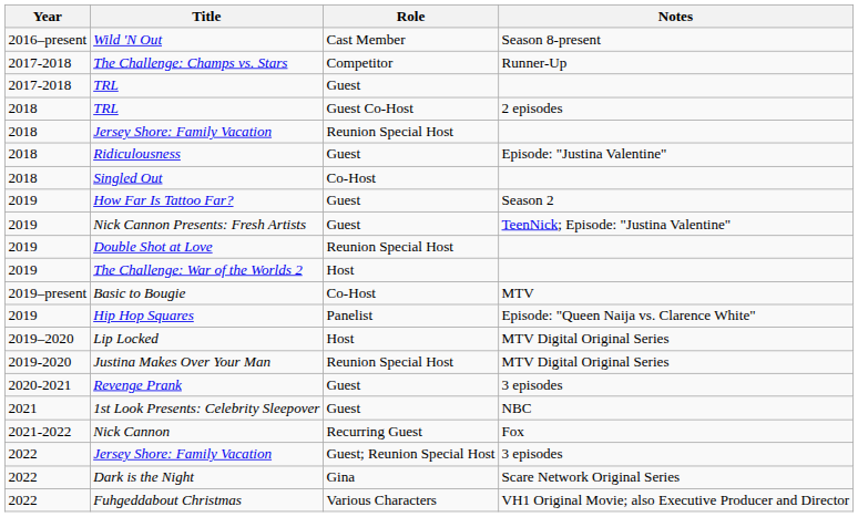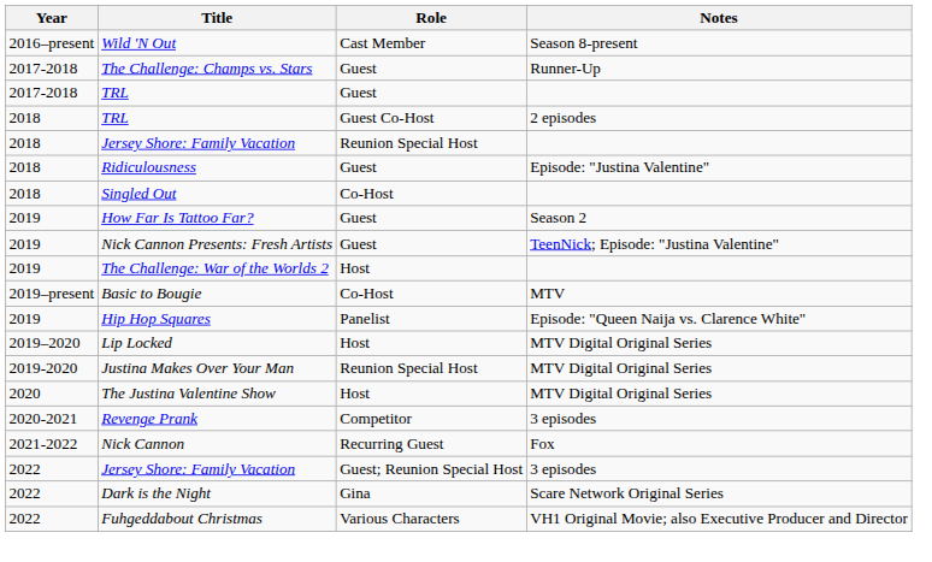 <table class="wikitable sortable">
 <tr>
 <th>Year</th>
 <th>Title</th>
 <th>Role</th>
 <th class="unsortable">Notes</th>
 </tr>
 <tr>
 <td>2016–present</td>
 <td><em><a href='#'>Wild 'N Out</a></em></td>
 <td>Cast Member</td>
 <td>Season 8-present</td>
 </tr>
 <tr>
 <td>2017-2018</td>
 <td><em><a href='#'>The Challenge: Champs vs. Stars</a></em></td>
-<td>Competitor</td>
+<td>Guest</td>
 <td>Runner-Up</td>
 </tr>
 <tr>
 <td>2017-2018</td>
 <td><a href='#'><em>TRL</em></a></td>
 <td>Guest</td>
 <td></td>
 </tr>
 <tr>
 <td>2018</td>
 <td><a href='#'><em>TRL</em></a></td>
 <td>Guest Co-Host</td>
 <td>2 episodes</td>
 </tr>
 <tr>
 <td>2018</td>
 <td><em><a href='#'>Jersey Shore: Family Vacation</a></em></td>
 <td>Reunion Special Host</td>
 <td></td>
 </tr>
 <tr>
 <td>2018</td>
 <td><a href='#'><em>Ridiculousness</em></a></td>
 <td>Guest</td>
 <td>Episode: "Justina Valentine"</td>
 </tr>
 <tr>
 <td>2018</td>
 <td><em><a href='#'>Singled Out</a></em></td>
 <td>Co-Host</td>
 <td></td>
 </tr>
 <tr>
 <td>2019</td>
 <td><em><a href='#'>How Far Is Tattoo Far?</a></em></td>
 <td>Guest</td>
 <td>Season 2</td>
 </tr>
 <tr>
 <td>2019</td>
 <td><em>Nick Cannon Presents: Fresh Artists</em></td>
 <td>Guest</td>
 <td><a href='#'>TeenNick</a>; Episode: "Justina Valentine"</td>
 </tr>
 <tr>
 <td>2019</td>
-<td><em><a href='#'>Double Shot at Love</a></em></td>
-<td>Reunion Special Host</td>
-<td></td>
-</tr>
-<tr>
-<td>2019</td>
 <td><em><a href='#'>The Challenge: War of the Worlds 2</a></em></td>
 <td>Host</td>
 <td></td>
 </tr>
 <tr>
 <td>2019–present</td>
 <td><em>Basic to Bougie</em></td>
 <td>Co-Host</td>
 <td>MTV</td>
 </tr>
 <tr>
 <td>2019</td>
 <td><em><a href='#'>Hip Hop Squares</a></em></td>
 <td>Panelist</td>
 <td>Episode: "Queen Naija vs. Clarence White"</td>
 </tr>
 <tr>
 <td>2019–2020</td>
 <td><em>Lip Locked</em></td>
 <td>Host</td>
 <td>MTV Digital Original Series</td>
 </tr>
 <tr>
 <td>2019-2020</td>
 <td><em>Justina Makes Over Your Man</em></td>
 <td>Reunion Special Host</td>
 <td>MTV Digital Original Series</td>
 </tr>
 <tr>
+<td>2020</td>
+<td><em>The Justina Valentine Show</em></td>
+<td>Host</td>
+<td>MTV Digital Original Series</td>
+</tr>
+<tr>
 <td>2020-2021</td>
 <td><em><a href='#'>Revenge Prank</a></em></td>
-<td>Guest</td>
+<td>Competitor</td>
 <td>3 episodes</td>
-</tr>
-<tr>
-<td>2021</td>
-<td><em>1st Look Presents:</em> <em>Celebrity Sleepover</em></td>
-<td>Guest</td>
-<td>NBC</td>
 </tr>
 <tr>
 <td>2021-2022</td>
 <td><em>Nick Cannon</em></td>
 <td>Recurring Guest</td>
 <td>Fox</td>
 </tr>
 <tr>
 <td>2022</td>
 <td><em><a href='#'>Jersey Shore: Family Vacation</a></em></td>
 <td>Guest; Reunion Special Host</td>
 <td>3 episodes</td>
 </tr>
 <tr>
 <td>2022</td>
 <td><em>Dark is the Night</em></td>
 <td>Gina</td>
 <td>Scare Network Original Series</td>
 </tr>
 <tr>
 <td>2022</td>
 <td><em>Fuhgeddabout Christmas</em></td>
 <td>Various Characters</td>
 <td>VH1 Original Movie; also Executive Producer and Director</td>
 </tr>
 </table>
